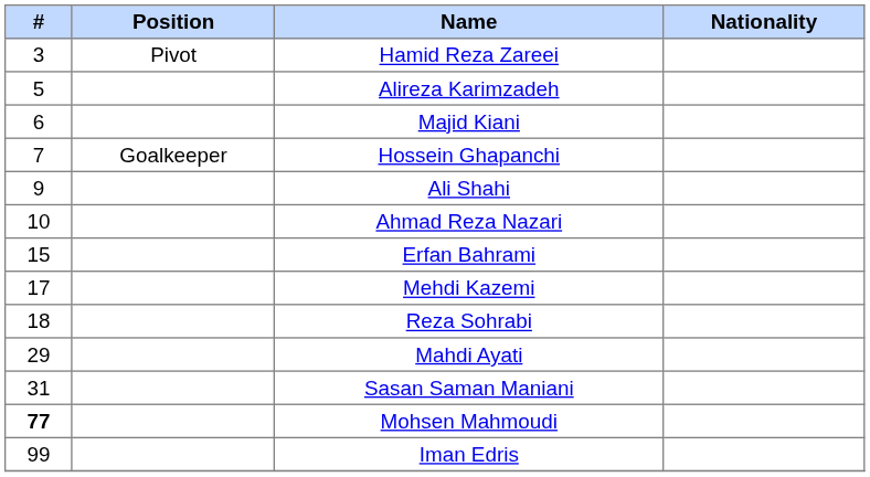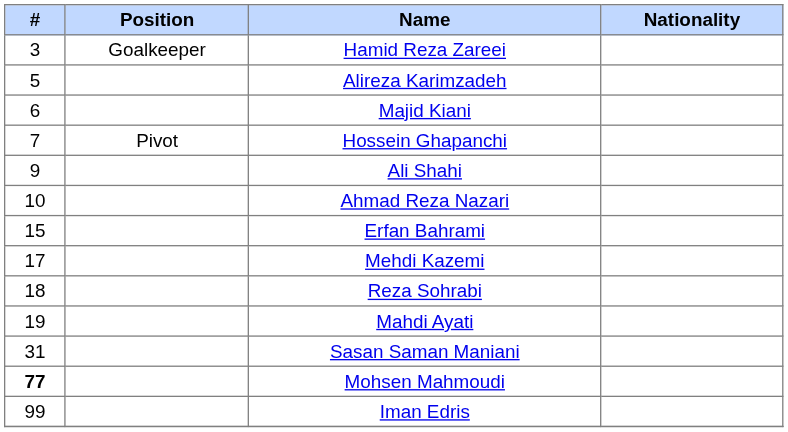 <table border=1 style="border-collapse:collapse; font-size:90%;" cellpadding=3 cellspacing=0 width=30%>
 <tr bgcolor=#C1D8FF>
 <th width=2%>#</th>
 <th width=5%>Position</th>
 <th width=10%>Name</th>
 <th width=5%>Nationality</th>
 </tr>
 <tr align=center>
 <td>3</td>
-<td>Pivot</td>
+<td>Goalkeeper</td>
 <td><a href='#'>Hamid Reza Zareei</a></td>
 <td></td>
 </tr>
 <tr align=center>
 <td>5</td>
 <td></td>
 <td><a href='#'>Alireza Karimzadeh</a></td>
 <td></td>
 </tr>
 <tr align=center>
 <td>6</td>
 <td></td>
 <td><a href='#'>Majid Kiani</a></td>
 <td></td>
 </tr>
 <tr align=center>
 <td>7</td>
-<td>Goalkeeper</td>
+<td>Pivot</td>
 <td><a href='#'>Hossein Ghapanchi</a></td>
 <td></td>
 </tr>
 <tr align=center>
 <td>9</td>
 <td></td>
 <td><a href='#'>Ali Shahi</a></td>
 <td></td>
 </tr>
 <tr align=center>
 <td>10</td>
 <td></td>
 <td><a href='#'>Ahmad Reza Nazari</a></td>
 <td></td>
 </tr>
 <tr align=center>
 <td>15</td>
 <td></td>
 <td><a href='#'>Erfan Bahrami</a></td>
 <td></td>
 </tr>
 <tr align=center>
 <td>17</td>
 <td></td>
 <td><a href='#'>Mehdi Kazemi</a></td>
 <td></td>
 </tr>
 <tr align=center>
 <td>18</td>
 <td></td>
 <td><a href='#'>Reza Sohrabi</a></td>
 <td></td>
 </tr>
 <tr align=center>
-<td>29</td>
+<td>19</td>
 <td></td>
 <td><a href='#'>Mahdi Ayati</a></td>
 <td></td>
 </tr>
 <tr align=center>
 <td>31</td>
 <td></td>
 <td><a href='#'>Sasan Saman Maniani</a></td>
 <td></td>
 </tr>
 <tr align=center>
 <td><strong>77</strong></td>
 <td></td>
 <td><a href='#'>Mohsen Mahmoudi</a></td>
 <td></td>
 </tr>
 <tr align=center>
 <td>99</td>
 <td></td>
 <td><a href='#'>Iman Edris</a></td>
 <td></td>
 </tr>
 <tr align=center>
 </tr>
 </table>
